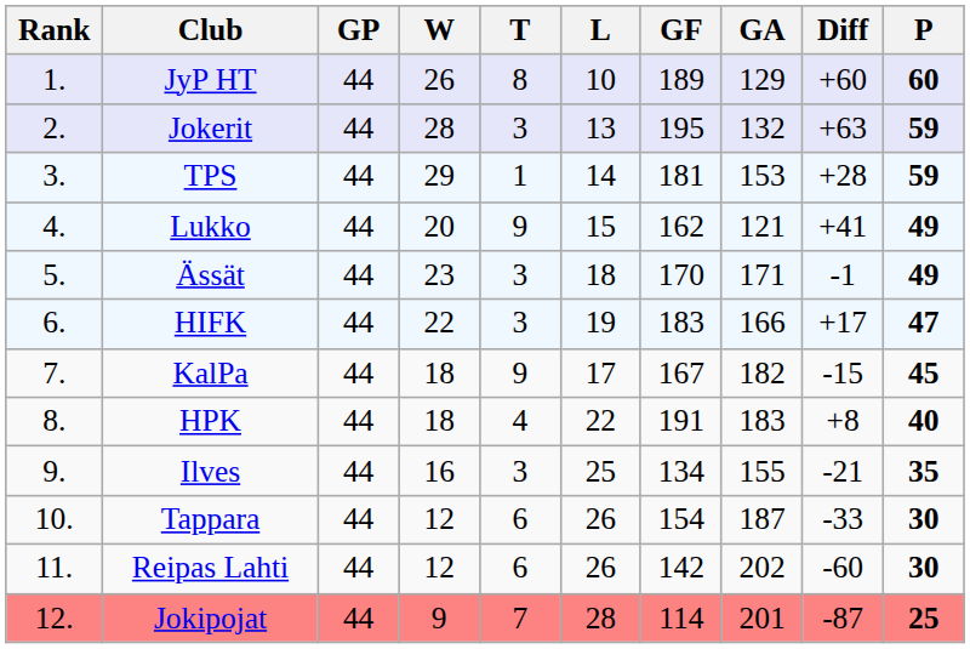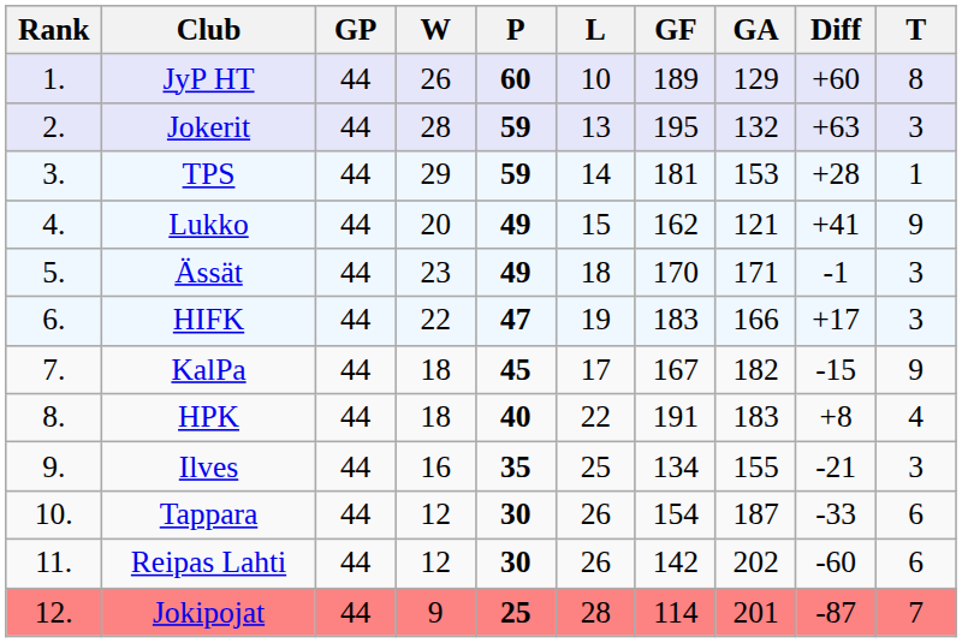 <table class="wikitable sortable">
 <tr>
 <th bgcolor="#DDDDFF" width="9%" align="left">Rank</th>
 <th bgcolor="#DDDDFF" width="20%">Club</th>
 <th bgcolor="#DDDDFF" width="7.5%">GP</th>
 <th bgcolor="#DDDDFF" width="7.5%">W</th>
-<th bgcolor="#DDDDFF" width="7.5%">T</th>
+<th bgcolor="#DDDDFF" width="7.5%">P</th>
 <th bgcolor="#DDDDFF" width="7.5%">L</th>
 <th bgcolor="#DDDDFF" width="7.5%">GF</th>
 <th bgcolor="#DDDDFF" width="7.5%">GA</th>
 <th bgcolor="#DDDDFF" width="7.5%" class="unsortable">Diff</th>
-<th bgcolor="#DDDDFF" width="7.5%">P</th>
+<th bgcolor="#DDDDFF" width="7.5%">T</th>
 </tr>
 <tr bgcolor="#e6e6fa" align="center">
 <td>1.</td>
 <td><a href='#'>JyP HT</a></td>
 <td>44</td>
 <td>26</td>
-<td>8</td>
+<td><strong>60</strong></td>
 <td>10</td>
 <td>189</td>
 <td>129</td>
 <td>+60</td>
-<td><strong>60</strong></td>
+<td>8</td>
 </tr>
 <tr bgcolor="#e6e6fa" align="center">
 <td>2.</td>
 <td><a href='#'>Jokerit</a></td>
 <td>44</td>
 <td>28</td>
-<td>3</td>
+<td><strong>59</strong></td>
 <td>13</td>
 <td>195</td>
 <td>132</td>
 <td>+63</td>
-<td><strong>59</strong></td>
+<td>3</td>
 </tr>
 <tr bgcolor="#f0f8ff" align="center">
 <td>3.</td>
 <td><a href='#'>TPS</a></td>
 <td>44</td>
 <td>29</td>
-<td>1</td>
+<td><strong>59</strong></td>
 <td>14</td>
 <td>181</td>
 <td>153</td>
 <td>+28</td>
-<td><strong>59</strong></td>
+<td>1</td>
 </tr>
 <tr bgcolor="#f0f8ff" align="center">
 <td>4.</td>
 <td><a href='#'>Lukko</a></td>
 <td>44</td>
 <td>20</td>
-<td>9</td>
+<td><strong>49</strong></td>
 <td>15</td>
 <td>162</td>
 <td>121</td>
 <td>+41</td>
-<td><strong>49</strong></td>
+<td>9</td>
 </tr>
 <tr bgcolor="#f0f8ff" align="center">
 <td>5.</td>
 <td><a href='#'>Ässät</a></td>
 <td>44</td>
 <td>23</td>
-<td>3</td>
+<td><strong>49</strong></td>
 <td>18</td>
 <td>170</td>
 <td>171</td>
 <td>-1</td>
-<td><strong>49</strong></td>
+<td>3</td>
 </tr>
 <tr bgcolor="#f0f8ff" align="center">
 <td>6.</td>
 <td><a href='#'>HIFK</a></td>
 <td>44</td>
 <td>22</td>
-<td>3</td>
+<td><strong>47</strong></td>
 <td>19</td>
 <td>183</td>
 <td>166</td>
 <td>+17</td>
-<td><strong>47</strong></td>
+<td>3</td>
 </tr>
 <tr align="center">
 <td>7.</td>
 <td><a href='#'>KalPa</a></td>
 <td>44</td>
 <td>18</td>
-<td>9</td>
+<td><strong>45</strong></td>
 <td>17</td>
 <td>167</td>
 <td>182</td>
 <td>-15</td>
-<td><strong>45</strong></td>
+<td>9</td>
 </tr>
 <tr align="center">
 <td>8.</td>
 <td><a href='#'>HPK</a></td>
 <td>44</td>
 <td>18</td>
-<td>4</td>
+<td><strong>40</strong></td>
 <td>22</td>
 <td>191</td>
 <td>183</td>
 <td>+8</td>
-<td><strong>40</strong></td>
+<td>4</td>
 </tr>
 <tr align="center">
 <td>9.</td>
 <td><a href='#'>Ilves</a></td>
 <td>44</td>
 <td>16</td>
-<td>3</td>
+<td><strong>35</strong></td>
 <td>25</td>
 <td>134</td>
 <td>155</td>
 <td>-21</td>
-<td><strong>35</strong></td>
+<td>3</td>
 </tr>
 <tr align="center">
 <td>10.</td>
 <td><a href='#'>Tappara</a></td>
 <td>44</td>
 <td>12</td>
-<td>6</td>
+<td><strong>30</strong></td>
 <td>26</td>
 <td>154</td>
 <td>187</td>
 <td>-33</td>
-<td><strong>30</strong></td>
+<td>6</td>
 </tr>
 <tr align="center">
 <td>11.</td>
 <td><a href='#'>Reipas Lahti</a></td>
 <td>44</td>
 <td>12</td>
-<td>6</td>
+<td><strong>30</strong></td>
 <td>26</td>
 <td>142</td>
 <td>202</td>
 <td>-60</td>
-<td><strong>30</strong></td>
+<td>6</td>
 </tr>
 <tr bgcolor="#FD8282" align="center">
 <td>12.</td>
 <td><a href='#'>Jokipojat</a></td>
 <td>44</td>
 <td>9</td>
-<td>7</td>
+<td><strong>25</strong></td>
 <td>28</td>
 <td>114</td>
 <td>201</td>
 <td>-87</td>
-<td><strong>25</strong></td>
+<td>7</td>
 </tr>
 </table>
